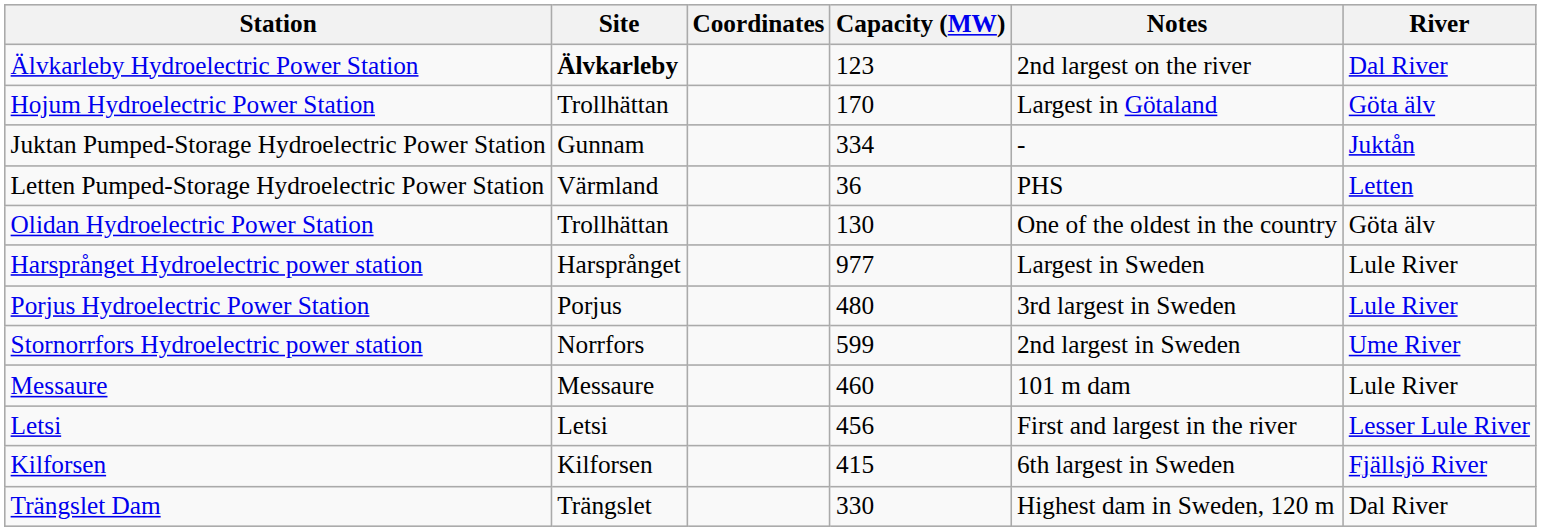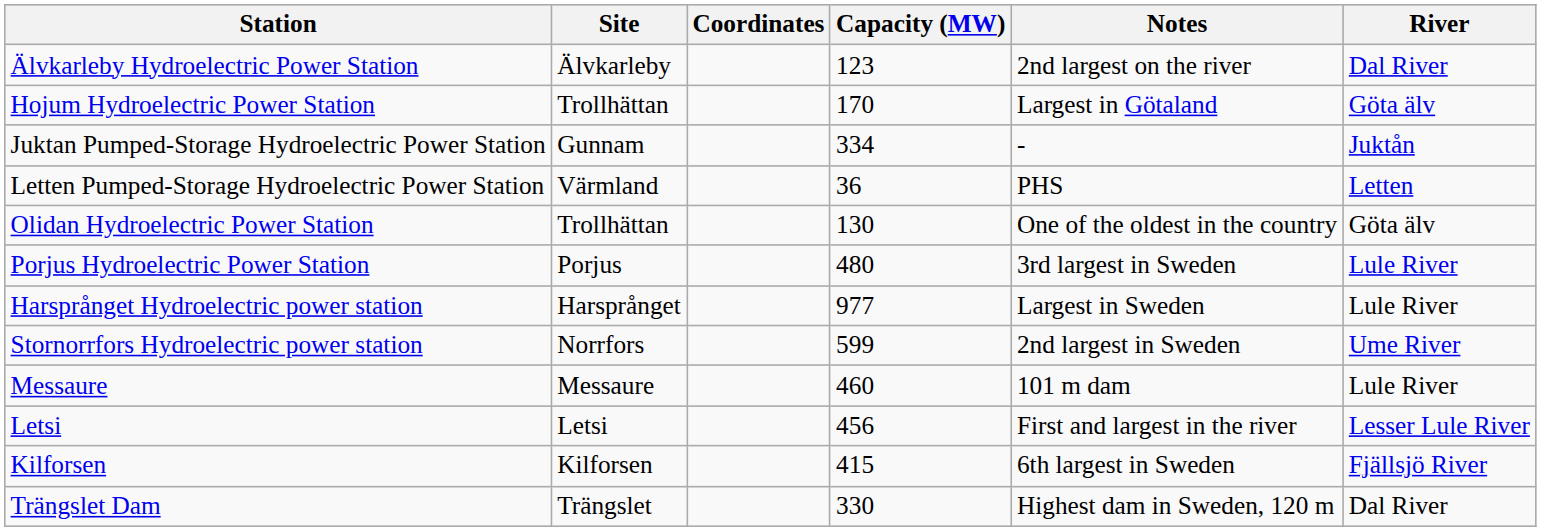 <table class="wikitable sortable">
 <tr>
 <th>Station</th>
 <th>Site</th>
 <th>Coordinates</th>
 <th>Capacity (<a href='#'>MW</a>)</th>
 <th>Notes</th>
 <th>River</th>
 </tr>
 <tr>
 <td><a href='#'>Älvkarleby Hydroelectric Power Station</a></td>
-<td><strong>Älvkarleby</strong></td>
+<td>Älvkarleby</td>
 <td></td>
 <td>123</td>
 <td>2nd largest on the river</td>
 <td><a href='#'>Dal River</a></td>
 </tr>
 <tr>
 <td><a href='#'>Hojum Hydroelectric Power Station</a></td>
 <td>Trollhättan</td>
 <td></td>
 <td>170</td>
 <td>Largest in <a href='#'>Götaland</a></td>
 <td><a href='#'>Göta älv</a></td>
 </tr>
 <tr>
 <td>Juktan Pumped-Storage Hydroelectric Power Station</td>
 <td>Gunnam</td>
 <td></td>
 <td>334</td>
 <td>-</td>
 <td><a href='#'>Juktån</a></td>
 </tr>
 <tr>
 <td>Letten Pumped-Storage Hydroelectric Power Station</td>
 <td>Värmland</td>
 <td></td>
 <td>36</td>
 <td>PHS</td>
 <td><a href='#'>Letten</a></td>
 </tr>
 <tr>
 <td><a href='#'>Olidan Hydroelectric Power Station</a></td>
 <td>Trollhättan</td>
 <td></td>
 <td>130</td>
 <td>One of the oldest in the country</td>
 <td>Göta älv</td>
 </tr>
 <tr>
+<td><a href='#'>Porjus Hydroelectric Power Station</a></td>
+<td>Porjus</td>
+<td></td>
+<td>480</td>
+<td>3rd largest in Sweden</td>
+<td><a href='#'>Lule River</a></td>
+</tr>
+<tr>
 <td><a href='#'>Harsprånget Hydroelectric power station</a></td>
 <td>Harsprånget</td>
 <td></td>
 <td>977</td>
 <td>Largest in Sweden</td>
 <td>Lule River</td>
-</tr>
-<tr>
-<td><a href='#'>Porjus Hydroelectric Power Station</a></td>
-<td>Porjus</td>
-<td></td>
-<td>480</td>
-<td>3rd largest in Sweden</td>
-<td><a href='#'>Lule River</a></td>
 </tr>
 <tr>
 <td><a href='#'>Stornorrfors Hydroelectric power station</a></td>
 <td>Norrfors</td>
 <td></td>
 <td>599</td>
 <td>2nd largest in Sweden</td>
 <td><a href='#'>Ume River</a></td>
 </tr>
 <tr>
 <td><a href='#'>Messaure</a></td>
 <td>Messaure</td>
 <td></td>
 <td>460</td>
 <td>101 m dam</td>
 <td>Lule River</td>
 </tr>
 <tr>
 <td><a href='#'>Letsi</a></td>
 <td>Letsi</td>
 <td></td>
 <td>456</td>
 <td>First and largest in the river</td>
 <td><a href='#'>Lesser Lule River</a></td>
 </tr>
 <tr>
 <td><a href='#'>Kilforsen</a></td>
 <td>Kilforsen</td>
 <td></td>
 <td>415</td>
 <td>6th largest in Sweden</td>
 <td><a href='#'>Fjällsjö River</a></td>
 </tr>
 <tr>
 <td><a href='#'>Trängslet Dam</a></td>
 <td>Trängslet</td>
 <td></td>
 <td>330</td>
 <td>Highest dam in Sweden, 120 m</td>
 <td>Dal River</td>
 </tr>
 </table>
